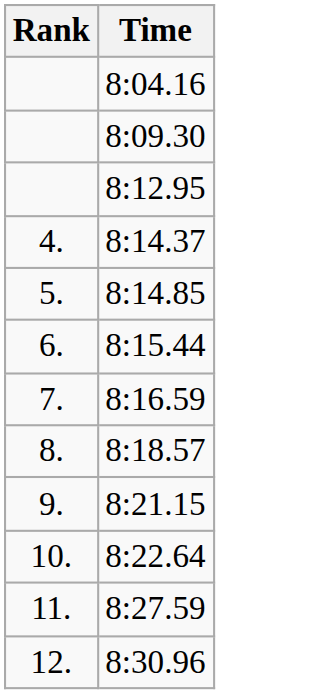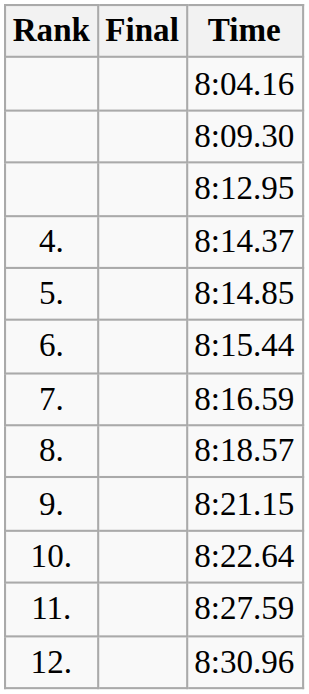 <table class="wikitable" style="text-align:center">
 <tr>
 <th>Rank</th>
+<th>Final</th>
 <th>Time</th>
 </tr>
 <tr>
 <td></td>
+<td align=left></td>
 <td>8:04.16</td>
 </tr>
 <tr>
 <td></td>
+<td align=left></td>
 <td>8:09.30</td>
 </tr>
 <tr>
 <td></td>
+<td align=left></td>
 <td>8:12.95</td>
 </tr>
 <tr>
 <td>4.</td>
+<td align=left></td>
 <td>8:14.37</td>
 </tr>
 <tr>
 <td>5.</td>
+<td align=left></td>
 <td>8:14.85</td>
 </tr>
 <tr>
 <td>6.</td>
+<td align=left></td>
 <td>8:15.44</td>
 </tr>
 <tr>
 <td>7.</td>
+<td align=left></td>
 <td>8:16.59</td>
 </tr>
 <tr>
 <td>8.</td>
+<td align=left></td>
 <td>8:18.57</td>
 </tr>
 <tr>
 <td>9.</td>
+<td align=left></td>
 <td>8:21.15</td>
 </tr>
 <tr>
 <td>10.</td>
+<td align=left></td>
 <td>8:22.64</td>
 </tr>
 <tr>
 <td>11.</td>
+<td align=left></td>
 <td>8:27.59</td>
 </tr>
 <tr>
 <td>12.</td>
+<td align=left></td>
 <td>8:30.96</td>
 </tr>
 </table>
